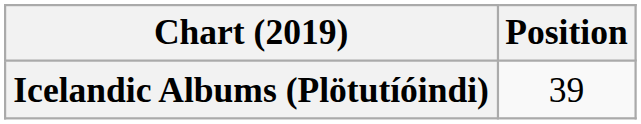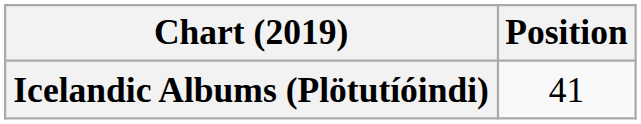 <table class="wikitable plainrowheaders" style="text-align:center">
 <tr>
 <th scope="col">Chart (2019)</th>
 <th scope="col">Position</th>
 </tr>
 <tr>
 <th scope="row">Icelandic Albums (Plötutíóindi)</th>
-<td>39</td>
+<td>41</td>
 </tr>
 </table>
